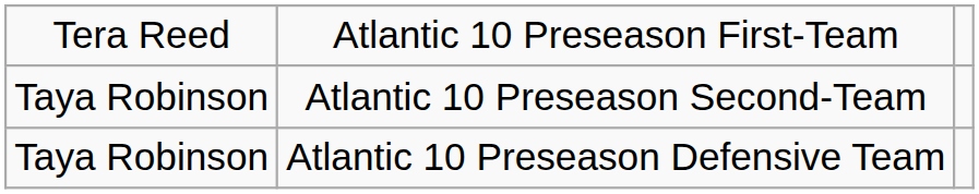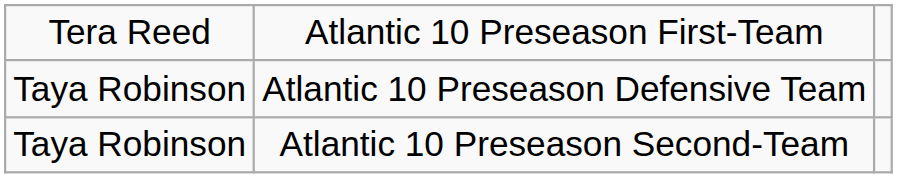 <table class="wikitable" style="text-align: center">
 <tr>
 <td>Tera Reed</td>
 <td>Atlantic 10 Preseason First-Team</td>
 <td></td>
 </tr>
 <tr>
 <td>Taya Robinson</td>
-<td>Atlantic 10 Preseason Second-Team</td>
+<td>Atlantic 10 Preseason Defensive Team</td>
 <td></td>
 </tr>
 <tr>
 <td>Taya Robinson</td>
-<td>Atlantic 10 Preseason Defensive Team</td>
+<td>Atlantic 10 Preseason Second-Team</td>
 <td></td>
 </tr>
 </table>
